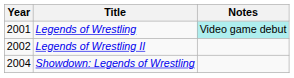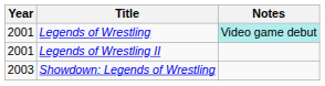 <table class="wikitable sortable">
 <tr>
 <th>Year</th>
 <th>Title</th>
 <th>Notes</th>
 </tr>
 <tr>
 <td>2001</td>
 <td><em><a href='#'>Legends of Wrestling</a></em></td>
 <td style="background: paleturquoise;">Video game debut</td>
 </tr>
 <tr>
-<td>2002</td>
+<td>2001</td>
 <td><em><a href='#'>Legends of Wrestling II</a></em></td>
 <td></td>
 </tr>
 <tr>
-<td>2004</td>
+<td>2003</td>
 <td><em><a href='#'>Showdown: Legends of Wrestling</a></em></td>
 <td></td>
 </tr>
 </table>
